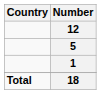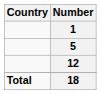 <table class="wikitable centre sortable">
 <tr>
 <th>Country</th>
 <th>Number</th>
 </tr>
 <tr>
 <td></td>
-<th>12</th>
+<th>1</th>
 </tr>
 <tr>
 <td></td>
 <th>5</th>
 </tr>
 <tr>
 <td></td>
-<th>1</th>
+<th>12</th>
 </tr>
 <tr>
 </tr>
 <tr class="sortbottom">
 <td><strong>Total</strong></td>
 <th>18</th>
 </tr>
 </table>
